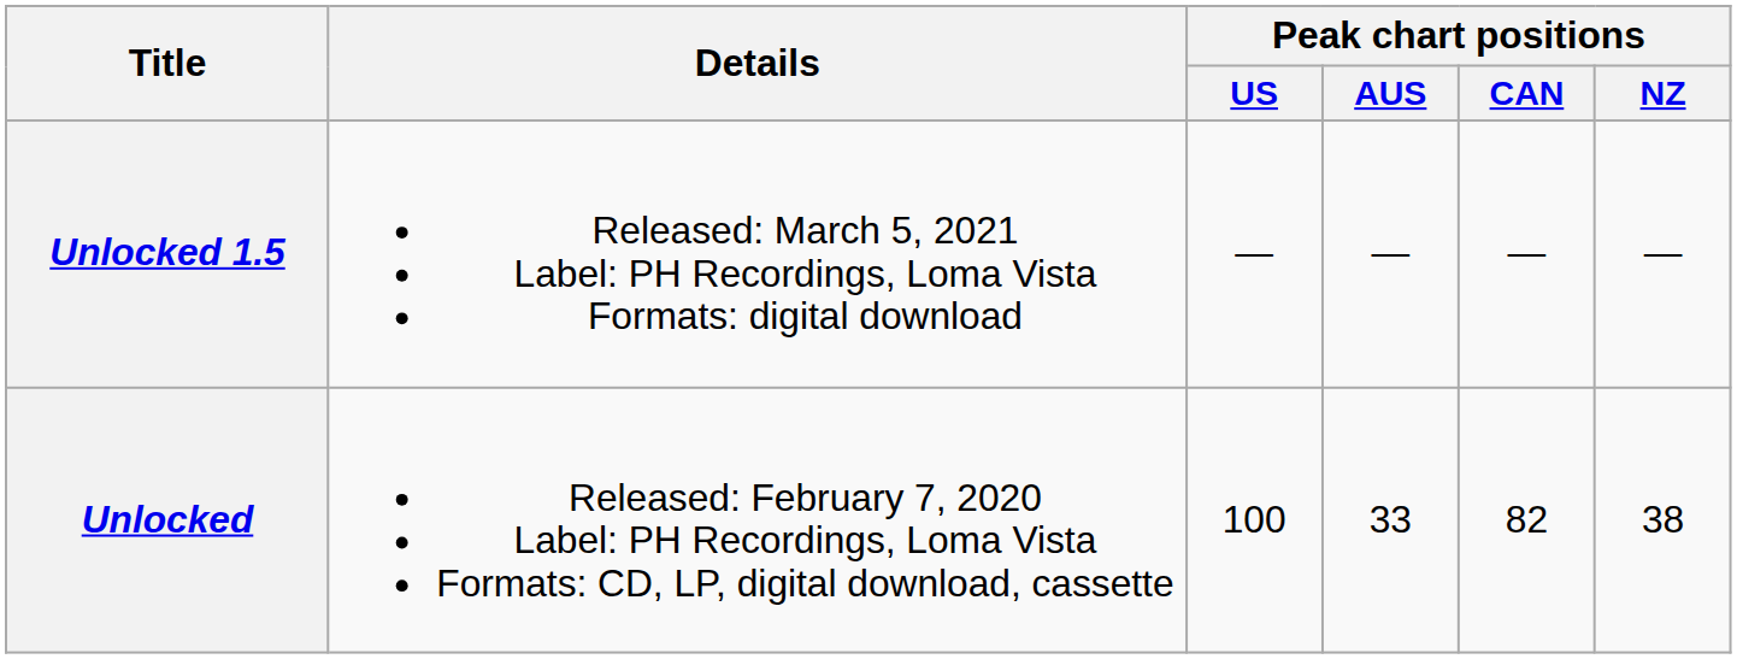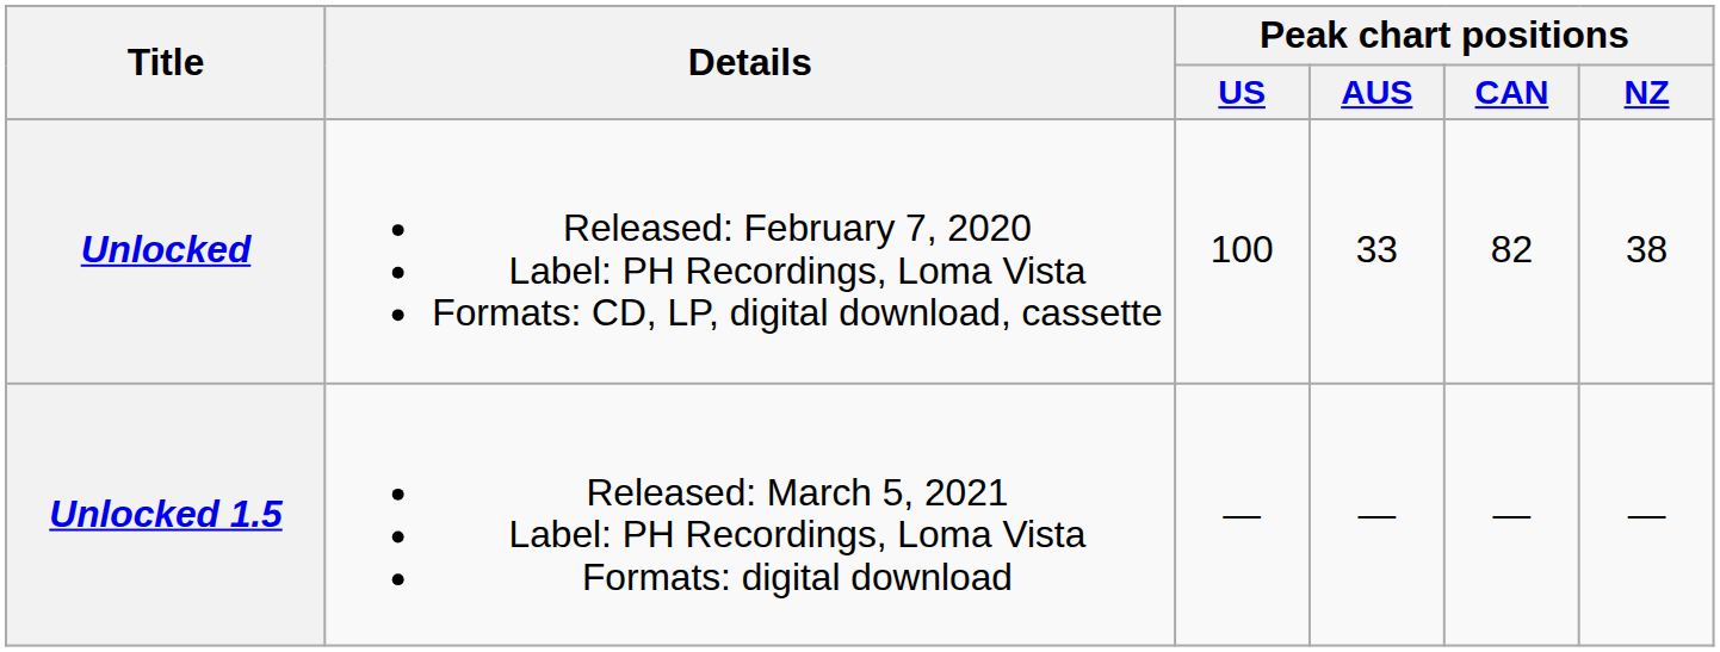 <table class="wikitable plainrowheaders" style="text-align:center;">
 <tr>
 <th scope="col" rowspan="2" style="width:8em;">Title</th>
 <th scope="col" rowspan="2" style="width:22em;">Details</th>
 <th scope="col" colspan="4">Peak chart positions</th>
 </tr>
 <tr>
 <th scope="col" style="width:3.5em;font-size:90%;"><a href='#'>US</a><br></th>
 <th scope="col" style="width:3.5em;font-size:90%;"><a href='#'>AUS</a><br></th>
 <th scope="col" style="width:3.5em;font-size:90%;"><a href='#'>CAN</a><br></th>
 <th scope="col" style="width:3.5em;font-size:90%;"><a href='#'>NZ</a><br></th>
 </tr>
 <tr>
+<th scope="row"><em><a href='#'>Unlocked</a></em><br></th>
+<td><br><ul><li>Released: February 7, 2020</li><li>Label: PH Recordings, Loma Vista</li><li>Formats: CD, LP, digital download, cassette</li></ul></td>
+<td>100</td>
+<td>33</td>
+<td>82</td>
+<td>38</td>
+</tr>
+<tr>
 <th scope="row"><em><a href='#'>Unlocked 1.5</a></em><br></th>
 <td><br><ul><li>Released: March 5, 2021</li><li>Label: PH Recordings, Loma Vista</li><li>Formats: digital download</li></ul></td>
 <td>—</td>
 <td>—</td>
 <td>—</td>
 <td>—</td>
 </tr>
-<tr>
-<th scope="row"><em><a href='#'>Unlocked</a></em><br></th>
-<td><br><ul><li>Released: February 7, 2020</li><li>Label: PH Recordings, Loma Vista</li><li>Formats: CD, LP, digital download, cassette</li></ul></td>
-<td>100</td>
-<td>33</td>
-<td>82</td>
-<td>38</td>
-</tr>
 </table>
